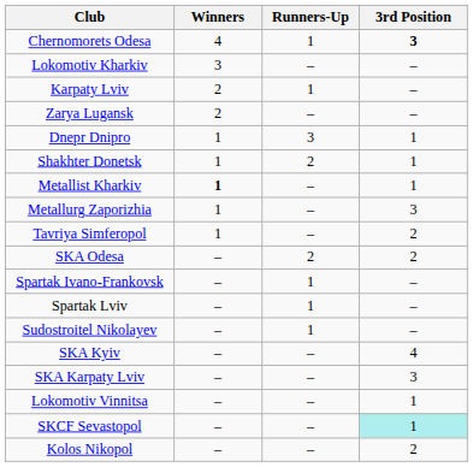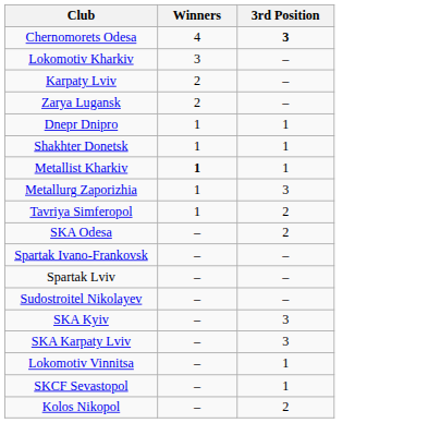 <table class="wikitable" style="font-size:90%; text-align: center;">
 <tr>
 <th width=160>Club</th>
 <th width=80>Winners</th>
-<th width=90>Runners-Up</th>
 <th width=100>3rd Position</th>
 </tr>
 <tr>
 <td><a href='#'>Chernomorets Odesa</a></td>
 <td align=center>4</td>
-<td align=center>1</td>
 <td align=center><strong>3</strong></td>
 </tr>
 <tr>
 <td><a href='#'>Lokomotiv Kharkiv</a></td>
 <td align=center>3</td>
 <td align=center>–</td>
-<td align=center>–</td>
 </tr>
 <tr>
 <td><a href='#'>Karpaty Lviv</a></td>
 <td align=center>2</td>
-<td align=center>1</td>
 <td align=center>–</td>
 </tr>
 <tr>
 <td><a href='#'>Zarya Lugansk</a></td>
 <td align=center>2</td>
 <td align=center>–</td>
-<td align=center>–</td>
 </tr>
 <tr>
 <td><a href='#'>Dnepr Dnipro</a></td>
 <td align=center>1</td>
-<td align=center>3</td>
 <td align=center>1</td>
 </tr>
 <tr>
 <td><a href='#'>Shakhter Donetsk</a></td>
 <td align=center>1</td>
-<td align=center>2</td>
 <td align=center>1</td>
 </tr>
 <tr>
 <td><a href='#'>Metallist Kharkiv</a></td>
 <td align=center><strong>1</strong></td>
-<td align=center>–</td>
 <td align=center>1</td>
 </tr>
 <tr>
 <td><a href='#'>Metallurg Zaporizhia</a></td>
 <td align=center>1</td>
-<td align=center>–</td>
 <td align=center>3</td>
 </tr>
 <tr>
 <td><a href='#'>Tavriya Simferopol</a></td>
 <td align=center>1</td>
-<td align=center>–</td>
 <td align=center>2</td>
 </tr>
 <tr>
 <td><a href='#'>SKA Odesa</a></td>
 <td align=center>–</td>
 <td align=center>2</td>
-<td align=center>2</td>
 </tr>
 <tr>
 <td><a href='#'>Spartak Ivano-Frankovsk</a></td>
 <td align=center>–</td>
-<td align=center>1</td>
 <td align=center>–</td>
 </tr>
 <tr>
 <td>Spartak Lviv</td>
 <td align=center>–</td>
-<td align=center>1</td>
 <td align=center>–</td>
 </tr>
 <tr>
 <td><a href='#'>Sudostroitel Nikolayev</a></td>
 <td align=center>–</td>
-<td align=center>1</td>
 <td align=center>–</td>
 </tr>
 <tr>
 <td><a href='#'>SKA Kyiv</a></td>
 <td align=center>–</td>
-<td align=center>–</td>
-<td align=center>4</td>
+<td align=center>3</td>
 </tr>
 <tr>
 <td><a href='#'>SKA Karpaty Lviv</a></td>
-<td align=center>–</td>
 <td align=center>–</td>
 <td align=center>3</td>
 </tr>
 <tr>
 <td><a href='#'>Lokomotiv Vinnitsa</a></td>
 <td align=center>–</td>
-<td align=center>–</td>
 <td align=center>1</td>
 </tr>
 <tr>
 <td><a href='#'>SKCF Sevastopol</a></td>
 <td align=center>–</td>
-<td align=center>–</td>
-<td align=center style="background: paleturquoise;">1</td>
+<td align=center>1</td>
 </tr>
 <tr>
 <td><a href='#'>Kolos Nikopol</a></td>
 <td align=center>–</td>
-<td align=center>–</td>
 <td align=center>2</td>
 </tr>
 </table>
